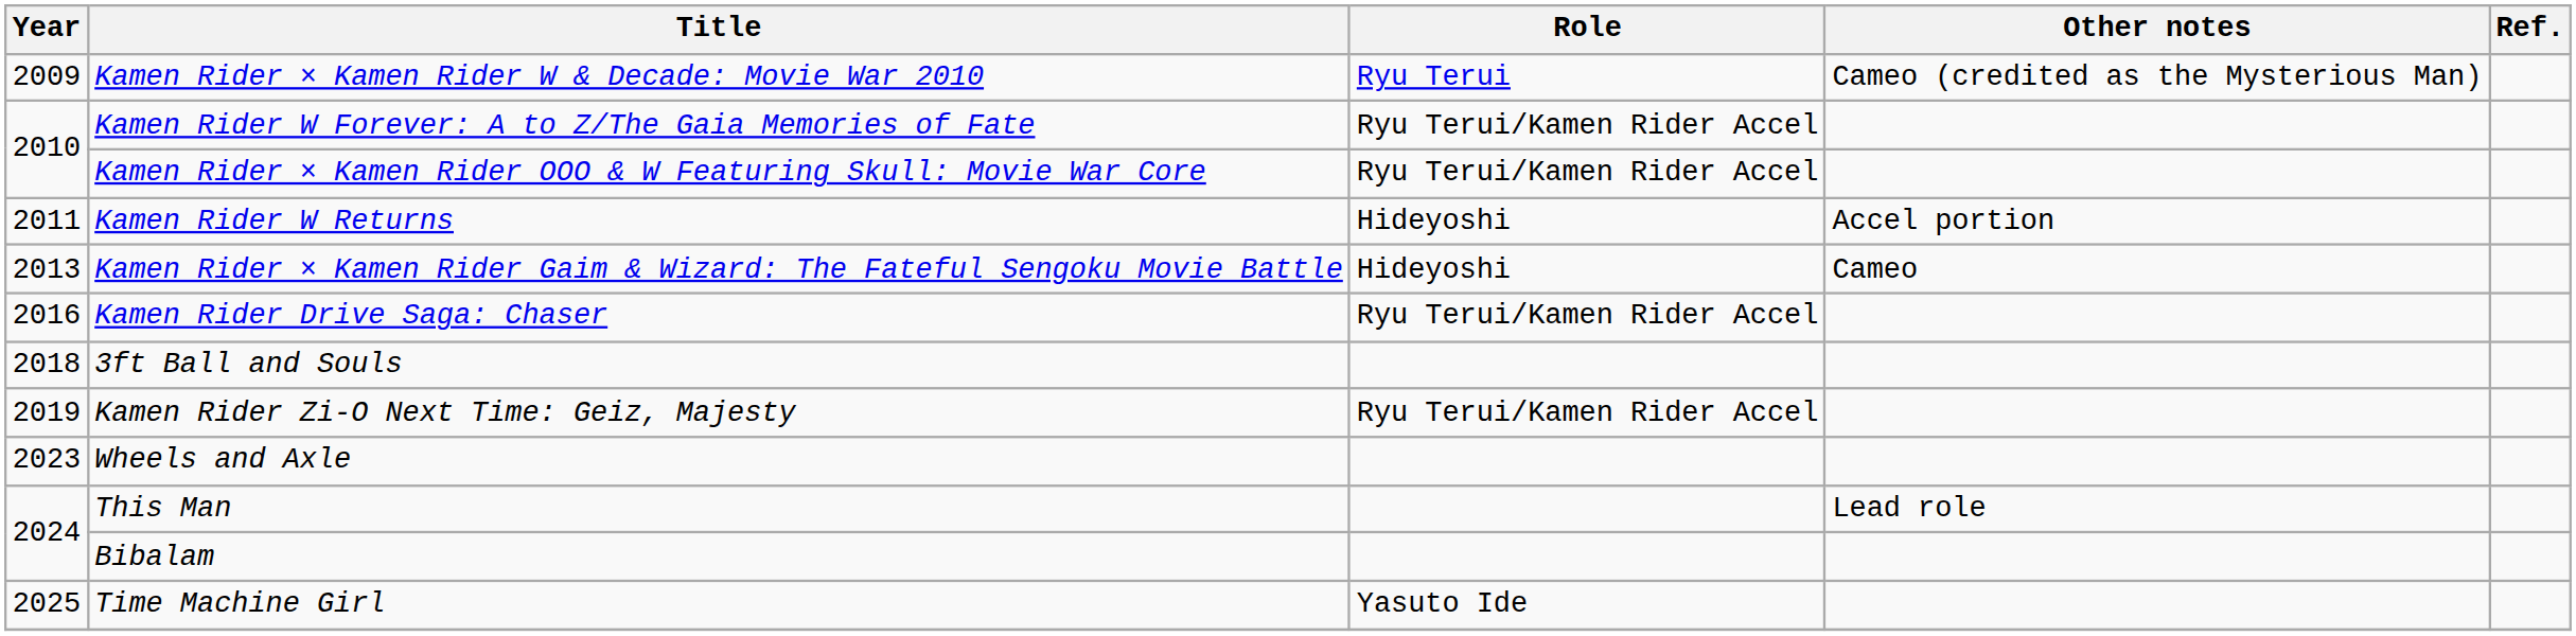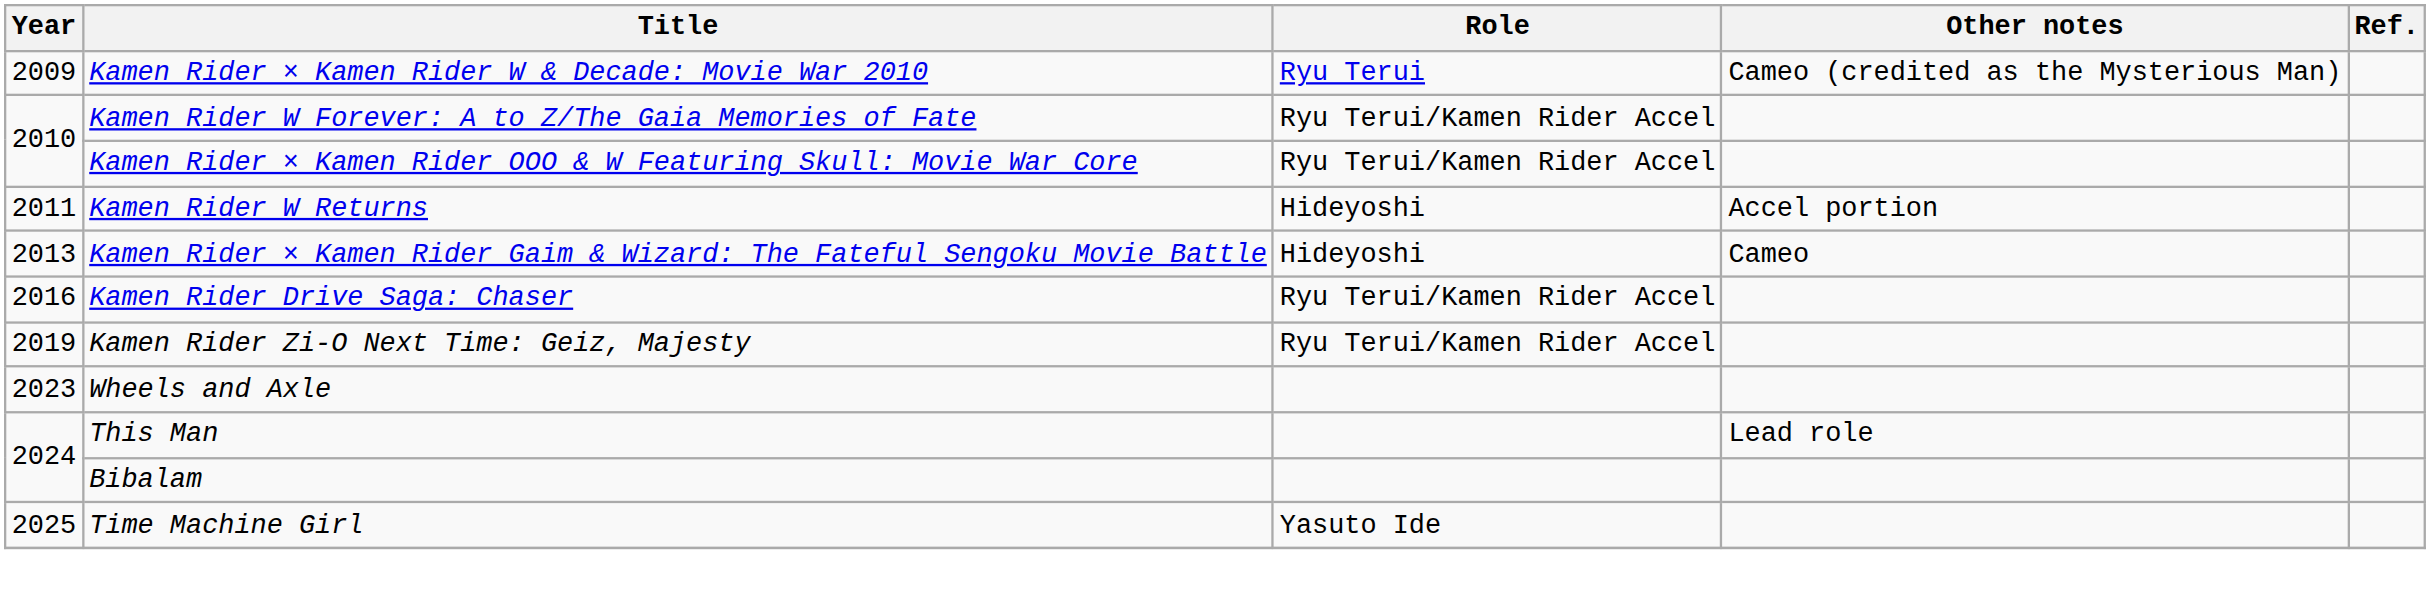 <table class="wikitable" style="font-size: 90%;">
 <tr>
 <th>Year</th>
 <th>Title</th>
 <th>Role</th>
 <th>Other notes</th>
 <th>Ref.</th>
 </tr>
 <tr>
 <td>2009</td>
 <td><em><a href='#'>Kamen Rider × Kamen Rider W & Decade: Movie War 2010</a></em></td>
 <td><a href='#'>Ryu Terui</a></td>
 <td>Cameo (credited as the Mysterious Man)</td>
 <td></td>
 </tr>
 <tr>
 <td rowspan="2">2010</td>
 <td><em><a href='#'>Kamen Rider W Forever: A to Z/The Gaia Memories of Fate</a></em></td>
 <td>Ryu Terui/Kamen Rider Accel</td>
 <td></td>
 <td></td>
 </tr>
 <tr>
 <td><em><a href='#'>Kamen Rider × Kamen Rider OOO & W Featuring Skull: Movie War Core</a></em></td>
 <td>Ryu Terui/Kamen Rider Accel</td>
 <td></td>
 <td></td>
 </tr>
 <tr>
 <td>2011</td>
 <td><em><a href='#'>Kamen Rider W Returns</a></em></td>
 <td>Hideyoshi</td>
 <td>Accel portion</td>
 <td></td>
 </tr>
 <tr>
 <td>2013</td>
 <td><em><a href='#'>Kamen Rider × Kamen Rider Gaim & Wizard: The Fateful Sengoku Movie Battle</a></em></td>
 <td>Hideyoshi</td>
 <td>Cameo</td>
 <td></td>
 </tr>
 <tr>
 <td>2016</td>
 <td><em><a href='#'>Kamen Rider Drive Saga: Chaser</a></em></td>
 <td>Ryu Terui/Kamen Rider Accel</td>
 <td></td>
 <td></td>
 </tr>
 <tr>
-<td>2018</td>
-<td><em>3ft Ball and Souls</em></td>
-<td></td>
-<td></td>
-<td></td>
-</tr>
-<tr>
 <td>2019</td>
 <td><em>Kamen Rider Zi-O Next Time: Geiz, Majesty</em></td>
 <td>Ryu Terui/Kamen Rider Accel</td>
 <td></td>
 <td></td>
 </tr>
 <tr>
 <td>2023</td>
 <td><em>Wheels and Axle</em></td>
 <td></td>
 <td></td>
 <td></td>
 </tr>
 <tr>
 <td rowspan="2">2024</td>
 <td><em>This Man</em></td>
 <td></td>
 <td>Lead role</td>
 <td></td>
 </tr>
 <tr>
 <td><em>Bibalam</em></td>
 <td></td>
 <td></td>
 <td></td>
 </tr>
 <tr>
 <td>2025</td>
 <td><em>Time Machine Girl</em></td>
 <td>Yasuto Ide</td>
 <td></td>
 <td></td>
 </tr>
 <tr>
 </tr>
 </table>
